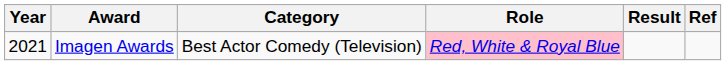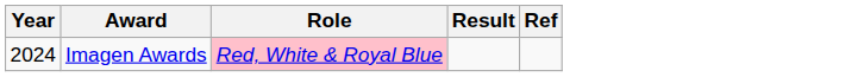 <table class="wikitable" style="text-align:center;">
 <tr>
 <th>Year</th>
 <th>Award</th>
-<th>Category</th>
 <th>Role</th>
 <th>Result</th>
 <th>Ref</th>
 </tr>
 <tr>
-<td>2021</td>
+<td>2024</td>
 <td><a href='#'>Imagen Awards</a></td>
-<td>Best Actor Comedy (Television)</td>
 <td style="background: pink;"><em><a href='#'>Red, White & Royal Blue</a></em></td>
 <td></td>
 <td></td>
 </tr>
 </table>
